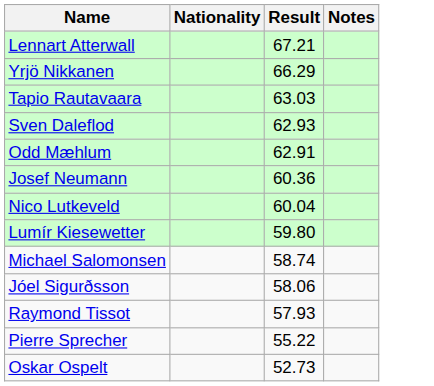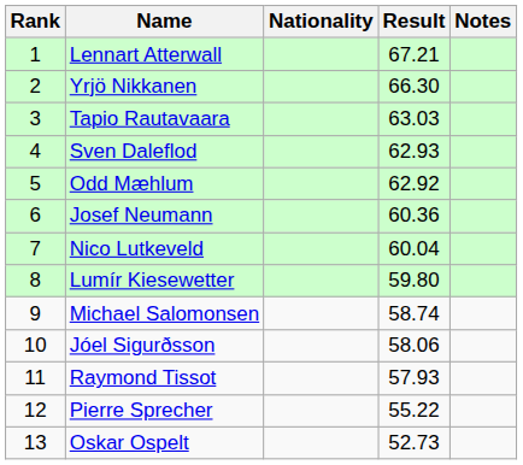 <table class="wikitable sortable" style="text-align:center">
 <tr>
+<th>Rank</th>
 <th>Name</th>
 <th>Nationality</th>
 <th>Result</th>
 <th>Notes</th>
 </tr>
 <tr bgcolor=ccffcc>
+<td>1</td>
 <td align=left><a href='#'>Lennart Atterwall</a></td>
 <td align=left></td>
 <td>67.21</td>
 <td></td>
 </tr>
 <tr bgcolor=ccffcc>
+<td>2</td>
 <td align=left><a href='#'>Yrjö Nikkanen</a></td>
 <td align=left></td>
-<td>66.29</td>
+<td>66.30</td>
 <td></td>
 </tr>
 <tr bgcolor=ccffcc>
+<td>3</td>
 <td align=left><a href='#'>Tapio Rautavaara</a></td>
 <td align=left></td>
 <td>63.03</td>
 <td></td>
 </tr>
 <tr bgcolor=ccffcc>
+<td>4</td>
 <td align=left><a href='#'>Sven Daleflod</a></td>
 <td align=left></td>
 <td>62.93</td>
 <td></td>
 </tr>
 <tr bgcolor=ccffcc>
+<td>5</td>
 <td align=left><a href='#'>Odd Mæhlum</a></td>
 <td align=left></td>
-<td>62.91</td>
+<td>62.92</td>
 <td></td>
 </tr>
 <tr bgcolor=ccffcc>
+<td>6</td>
 <td align=left><a href='#'>Josef Neumann</a></td>
 <td align=left></td>
 <td>60.36</td>
 <td></td>
 </tr>
 <tr bgcolor=ccffcc>
+<td>7</td>
 <td align=left><a href='#'>Nico Lutkeveld</a></td>
 <td align=left></td>
 <td>60.04</td>
 <td></td>
 </tr>
 <tr bgcolor=ccffcc>
+<td>8</td>
 <td align=left><a href='#'>Lumír Kiesewetter</a></td>
 <td align=left></td>
 <td>59.80</td>
 <td></td>
 </tr>
 <tr>
+<td>9</td>
 <td align=left><a href='#'>Michael Salomonsen</a></td>
 <td align=left></td>
 <td>58.74</td>
 <td></td>
 </tr>
 <tr>
+<td>10</td>
 <td align=left><a href='#'>Jóel Sigurðsson</a></td>
 <td align=left></td>
 <td>58.06</td>
 <td></td>
 </tr>
 <tr>
+<td>11</td>
 <td align=left><a href='#'>Raymond Tissot</a></td>
 <td align=left></td>
 <td>57.93</td>
 <td></td>
 </tr>
 <tr>
+<td>12</td>
 <td align=left><a href='#'>Pierre Sprecher</a></td>
 <td align=left></td>
 <td>55.22</td>
 <td></td>
 </tr>
 <tr>
+<td>13</td>
 <td align=left><a href='#'>Oskar Ospelt</a></td>
 <td align=left></td>
 <td>52.73</td>
 <td></td>
 </tr>
 </table>
